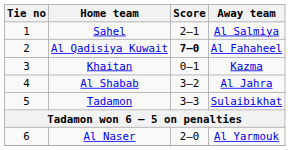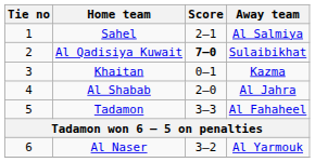 <table class="wikitable" style="text-align: center">
 <tr>
 <th>Tie no</th>
 <th>Home team</th>
 <th>Score</th>
 <th>Away team</th>
 </tr>
 <tr>
 <td>1</td>
 <td><a href='#'>Sahel</a></td>
 <td>2–1</td>
 <td><a href='#'>Al Salmiya</a></td>
 </tr>
 <tr>
 <td>2</td>
 <td><a href='#'>Al Qadisiya Kuwait</a></td>
 <td><strong>7–0</strong></td>
-<td><a href='#'>Al Fahaheel</a></td>
+<td><a href='#'>Sulaibikhat</a></td>
 </tr>
 <tr>
 <td>3</td>
 <td><a href='#'>Khaitan</a></td>
 <td>0–1</td>
 <td><a href='#'>Kazma</a></td>
 </tr>
 <tr>
 <td>4</td>
 <td><a href='#'>Al Shabab</a></td>
-<td>3–2</td>
+<td>2–0</td>
 <td><a href='#'>Al Jahra</a></td>
 </tr>
 <tr>
 <td>5</td>
 <td><a href='#'>Tadamon</a></td>
 <td>3–3</td>
-<td><a href='#'>Sulaibikhat</a></td>
+<td><a href='#'>Al Fahaheel</a></td>
 </tr>
 <tr>
 <th colspan="4">Tadamon won 6 – 5 on penalties</th>
 </tr>
 <tr>
 <td>6</td>
 <td><a href='#'>Al Naser</a></td>
-<td>2–0</td>
+<td>3–2</td>
 <td><a href='#'>Al Yarmouk</a></td>
 </tr>
 <tr>
 </tr>
 </table>
